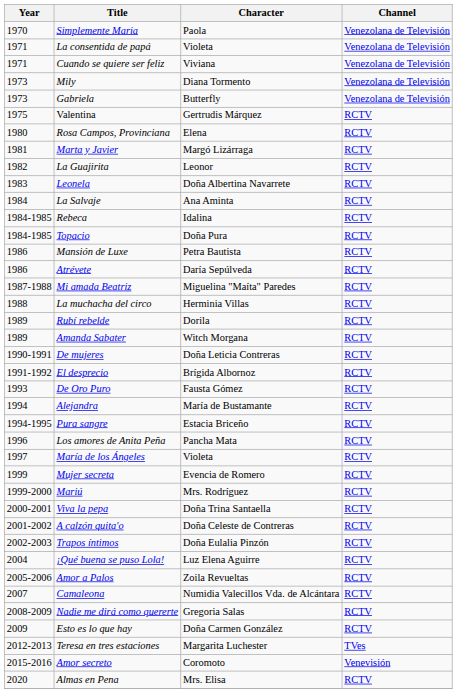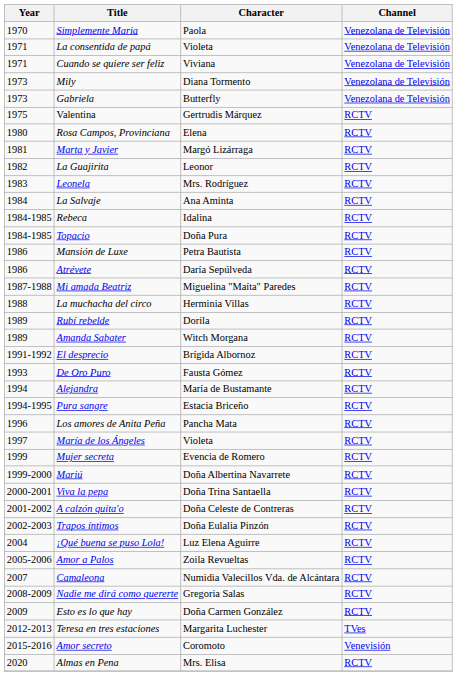 <table class="wikitable" style="font-size: 90%;">
 <tr>
 <th>Year</th>
 <th>Title</th>
 <th>Character</th>
 <th>Channel</th>
 </tr>
 <tr>
 <td>1970</td>
 <td><a href='#'><em>Simplemente Maria</em></a></td>
 <td>Paola</td>
 <td><a href='#'>Venezolana de Televisión</a></td>
 </tr>
 <tr>
 <td>1971</td>
 <td><em>La consentida de papá</em></td>
 <td>Violeta</td>
 <td><a href='#'>Venezolana de Televisión</a></td>
 </tr>
 <tr>
 <td>1971</td>
 <td><em>Cuando se quiere ser feliz</em></td>
 <td>Viviana</td>
 <td><a href='#'>Venezolana de Televisión</a></td>
 </tr>
 <tr>
 <td>1973</td>
 <td><em>Mily</em></td>
 <td>Diana Tormento</td>
 <td><a href='#'>Venezolana de Televisión</a></td>
 </tr>
 <tr>
 <td>1973</td>
 <td><em>Gabriela</em></td>
 <td>Butterfly</td>
 <td><a href='#'>Venezolana de Televisión</a></td>
 </tr>
 <tr>
 <td>1975</td>
 <td>Valentina</td>
 <td>Gertrudis Márquez</td>
 <td><a href='#'>RCTV</a></td>
 </tr>
 <tr>
 <td>1980</td>
 <td><em>Rosa Campos, Provinciana</em></td>
 <td>Elena</td>
 <td><a href='#'>RCTV</a></td>
 </tr>
 <tr>
 <td>1981</td>
 <td><em><a href='#'>Marta y Javier</a></em></td>
 <td>Margó Lizárraga</td>
 <td><a href='#'>RCTV</a></td>
 </tr>
 <tr>
 <td>1982</td>
 <td><em>La Guajirita</em></td>
 <td>Leonor</td>
 <td><a href='#'>RCTV</a></td>
 </tr>
 <tr>
 <td>1983</td>
 <td><em><a href='#'>Leonela</a></em></td>
-<td>Doña Albertina Navarrete</td>
+<td>Mrs. Rodríguez</td>
 <td><a href='#'>RCTV</a></td>
 </tr>
 <tr>
 <td>1984</td>
 <td><em>La Salvaje</em></td>
 <td>Ana Aminta</td>
 <td><a href='#'>RCTV</a></td>
 </tr>
 <tr>
 <td>1984-1985</td>
 <td><em>Rebeca</em></td>
 <td>Idalina</td>
 <td><a href='#'>RCTV</a></td>
 </tr>
 <tr>
 <td>1984-1985</td>
 <td><em><a href='#'>Topacio</a></em></td>
 <td>Doña Pura</td>
 <td><a href='#'>RCTV</a></td>
 </tr>
 <tr>
 <td>1986</td>
 <td><em>Mansión de Luxe</em></td>
 <td>Petra Bautista</td>
 <td><a href='#'>RCTV</a></td>
 </tr>
 <tr>
 <td>1986</td>
 <td><em><a href='#'>Atrévete</a></em></td>
 <td>Daría Sepúlveda</td>
 <td><a href='#'>RCTV</a></td>
 </tr>
 <tr>
 <td>1987-1988</td>
 <td><em><a href='#'>Mi amada Beatriz</a></em></td>
 <td>Miguelina "Maíta" Paredes</td>
 <td><a href='#'>RCTV</a></td>
 </tr>
 <tr>
 <td>1988</td>
 <td><em>La muchacha del circo</em></td>
 <td>Herminia Villas</td>
 <td><a href='#'>RCTV</a></td>
 </tr>
 <tr>
 <td>1989</td>
 <td><em><a href='#'>Rubí rebelde</a></em></td>
 <td>Dorila</td>
 <td><a href='#'>RCTV</a></td>
 </tr>
 <tr>
 <td>1989</td>
 <td><em><a href='#'>Amanda Sabater</a></em></td>
 <td>Witch Morgana</td>
 <td><a href='#'>RCTV</a></td>
 </tr>
 <tr>
-<td>1990-1991</td>
-<td><em><a href='#'>De mujeres</a></em></td>
-<td>Doña Leticia Contreras</td>
-<td><a href='#'>RCTV</a></td>
-</tr>
-<tr>
 <td>1991-1992</td>
 <td><em><a href='#'>El desprecio</a></em></td>
 <td>Brígida Albornoz</td>
 <td><a href='#'>RCTV</a></td>
 </tr>
 <tr>
 <td>1993</td>
 <td><em><a href='#'>De Oro Puro</a></em></td>
 <td>Fausta Gómez</td>
 <td><a href='#'>RCTV</a></td>
 </tr>
 <tr>
 <td>1994</td>
 <td><em><a href='#'>Alejandra</a></em></td>
 <td>María de Bustamante</td>
 <td><a href='#'>RCTV</a></td>
 </tr>
 <tr>
 <td>1994-1995</td>
 <td><em><a href='#'>Pura sangre</a></em></td>
 <td>Estacia Briceño</td>
 <td><a href='#'>RCTV</a></td>
 </tr>
 <tr>
 <td>1996</td>
 <td><em>Los amores de Anita Peña</em></td>
 <td>Pancha Mata</td>
 <td><a href='#'>RCTV</a></td>
 </tr>
 <tr>
 <td>1997</td>
 <td><em><a href='#'>María de los Ángeles</a></em></td>
 <td>Violeta</td>
 <td><a href='#'>RCTV</a></td>
 </tr>
 <tr>
 <td>1999</td>
 <td><em><a href='#'>Mujer secreta</a></em></td>
 <td>Evencia de Romero</td>
 <td><a href='#'>RCTV</a></td>
 </tr>
 <tr>
 <td>1999-2000</td>
 <td><em><a href='#'>Mariú</a></em></td>
-<td>Mrs. Rodríguez</td>
+<td>Doña Albertina Navarrete</td>
 <td><a href='#'>RCTV</a></td>
 </tr>
 <tr>
 <td>2000-2001</td>
 <td><em><a href='#'>Viva la pepa</a></em></td>
 <td>Doña Trina Santaella</td>
 <td><a href='#'>RCTV</a></td>
 </tr>
 <tr>
 <td>2001-2002</td>
 <td><em><a href='#'>A calzón quita'o</a></em></td>
 <td>Doña Celeste de Contreras</td>
 <td><a href='#'>RCTV</a></td>
 </tr>
 <tr>
 <td>2002-2003</td>
 <td><em><a href='#'>Trapos íntimos</a></em></td>
 <td>Doña Eulalia Pinzón</td>
 <td><a href='#'>RCTV</a></td>
 </tr>
 <tr>
 <td>2004</td>
 <td><em><a href='#'>¡Qué buena se puso Lola!</a></em></td>
 <td>Luz Elena Aguirre</td>
 <td><a href='#'>RCTV</a></td>
 </tr>
 <tr>
 <td>2005-2006</td>
 <td><em><a href='#'>Amor a Palos</a></em></td>
 <td>Zoila Revueltas</td>
 <td><a href='#'>RCTV</a></td>
 </tr>
 <tr>
 <td>2007</td>
 <td><em><a href='#'>Camaleona</a></em></td>
 <td>Numidia Valecillos Vda. de Alcántara</td>
 <td><a href='#'>RCTV</a></td>
 </tr>
 <tr>
 <td>2008-2009</td>
 <td><em><a href='#'>Nadie me dirá como quererte</a></em></td>
 <td>Gregoria Salas</td>
 <td><a href='#'>RCTV</a></td>
 </tr>
 <tr>
 <td>2009</td>
 <td><em>Esto es lo que hay </em></td>
 <td>Doña Carmen González</td>
 <td><a href='#'>RCTV</a></td>
 </tr>
 <tr>
 <td>2012-2013</td>
 <td><em>Teresa en tres estaciones</em></td>
 <td>Margarita Luchester</td>
 <td><a href='#'>TVes</a></td>
 </tr>
 <tr>
 <td>2015-2016</td>
 <td><em><a href='#'>Amor secreto</a></em></td>
 <td>Coromoto</td>
 <td><a href='#'>Venevisión</a></td>
 </tr>
 <tr>
 <td>2020</td>
 <td><em>Almas en Pena</em></td>
 <td>Mrs. Elisa</td>
 <td><a href='#'>RCTV</a></td>
 </tr>
 <tr>
 </tr>
 </table>
